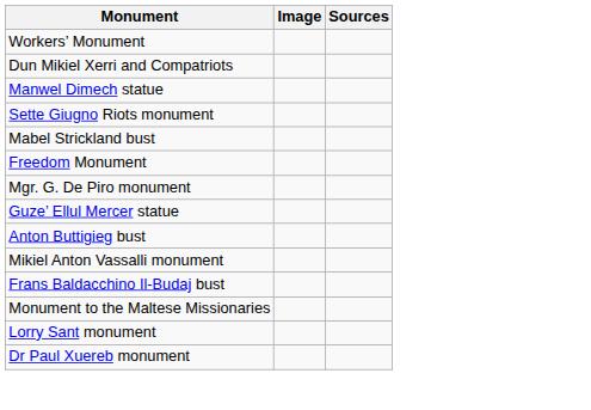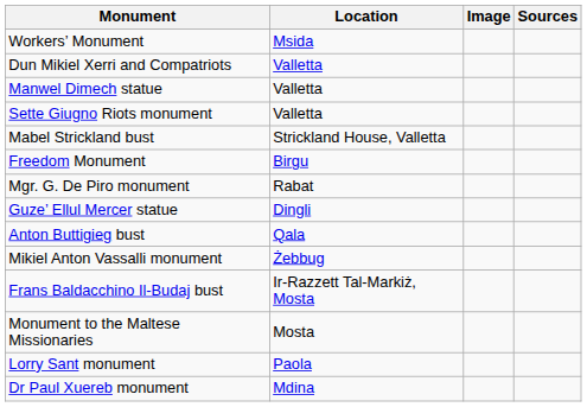 <table class="wikitable">
 <tr>
 <th>Monument</th>
+<th>Location</th>
 <th>Image</th>
 <th>Sources</th>
 </tr>
 <tr>
 <td>Workers’ Monument</td>
+<td><a href='#'>Msida</a></td>
 <td></td>
 <td></td>
 </tr>
 <tr>
 <td>Dun Mikiel Xerri and Compatriots</td>
+<td><a href='#'>Valletta</a></td>
 <td></td>
 <td></td>
 </tr>
 <tr>
 <td><a href='#'>Manwel Dimech</a> statue</td>
+<td>Valletta</td>
 <td></td>
 <td></td>
 </tr>
 <tr>
 <td><a href='#'>Sette Giugno</a> Riots monument</td>
+<td>Valletta</td>
 <td></td>
 <td></td>
 </tr>
 <tr>
 <td>Mabel Strickland bust</td>
+<td>Strickland House, Valletta</td>
 <td></td>
 <td></td>
 </tr>
 <tr>
 <td><a href='#'>Freedom</a> Monument</td>
+<td><a href='#'>Birgu</a></td>
 <td></td>
 <td></td>
 </tr>
 <tr>
 <td>Mgr. G. De Piro monument</td>
+<td>Rabat</td>
 <td></td>
 <td></td>
 </tr>
 <tr>
 <td><a href='#'>Guze’ Ellul Mercer</a> statue</td>
+<td><a href='#'>Dingli</a></td>
 <td></td>
 <td></td>
 </tr>
 <tr>
 <td><a href='#'>Anton Buttigieg</a> bust</td>
+<td><a href='#'>Qala</a></td>
 <td></td>
 <td></td>
 </tr>
 <tr>
 <td>Mikiel Anton Vassalli monument</td>
+<td><a href='#'>Żebbug</a></td>
 <td></td>
 <td></td>
 </tr>
 <tr>
 <td><a href='#'>Frans Baldacchino Il-Budaj</a> bust</td>
+<td>Ir-Razzett Tal-Markiż, <a href='#'>Mosta</a></td>
 <td></td>
 <td></td>
 </tr>
 <tr>
 <td>Monument to the Maltese Missionaries</td>
+<td>Mosta</td>
 <td></td>
 <td></td>
 </tr>
 <tr>
 <td><a href='#'>Lorry Sant</a> monument</td>
+<td><a href='#'>Paola</a></td>
 <td></td>
 <td></td>
 </tr>
 <tr>
 <td><a href='#'>Dr Paul Xuereb</a> monument</td>
+<td><a href='#'>Mdina</a></td>
 <td></td>
 <td></td>
 </tr>
 </table>
